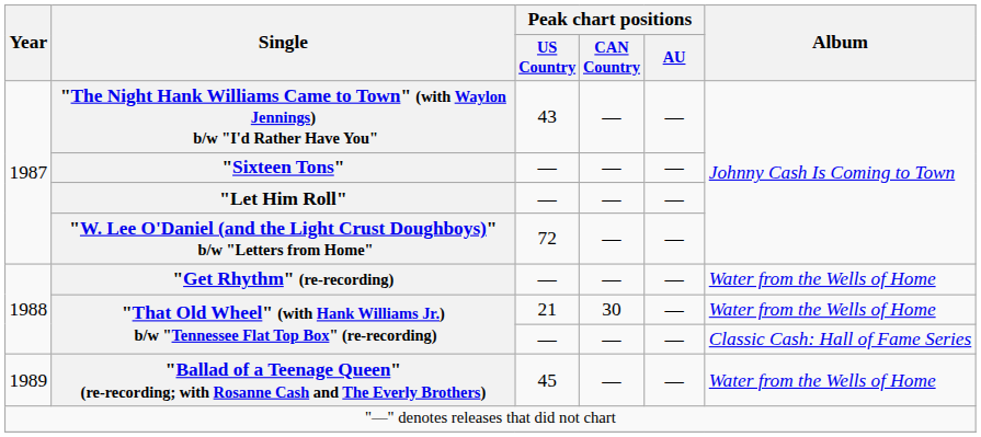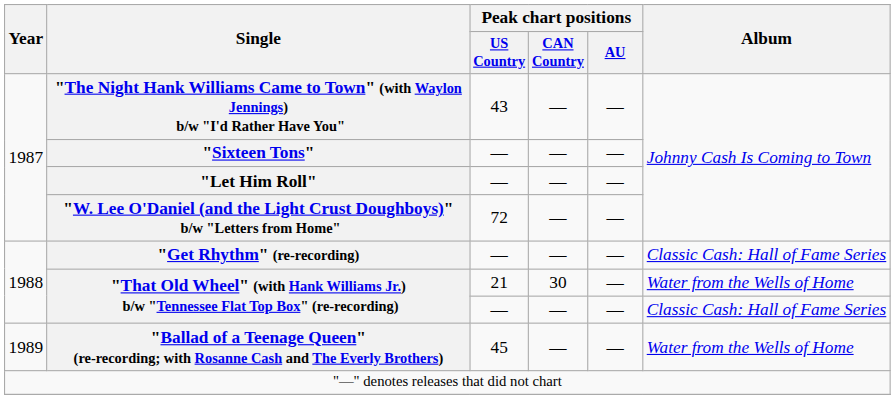 <table class="wikitable plainrowheaders" style="text-align:center;">
 <tr>
 <th rowspan="2">Year</th>
 <th rowspan="2" style="width:24em;">Single</th>
 <th colspan="3">Peak chart positions</th>
 <th rowspan="2">Album</th>
 </tr>
 <tr style="font-size:smaller;">
 <th width="45"><a href='#'>US Country</a><br></th>
 <th width="45"><a href='#'>CAN Country</a></th>
 <th width="45"><a href='#'>AU</a></th>
 </tr>
 <tr>
 <td rowspan="4">1987</td>
 <th scope="row">"<a href='#'>The Night Hank Williams Came to Town</a>" <small>(with <a href='#'>Waylon Jennings</a>)</small><br> <small>b/w "I'd Rather Have You"</small></th>
 <td>43</td>
 <td>—</td>
 <td>—</td>
 <td align="left" rowspan="4"><em><a href='#'>Johnny Cash Is Coming to Town</a></em></td>
 </tr>
 <tr>
 <th scope="row">"<a href='#'>Sixteen Tons</a>"</th>
 <td>—</td>
 <td>—</td>
 <td>—</td>
 </tr>
 <tr>
 <th scope="row">"Let Him Roll"</th>
 <td>—</td>
 <td>—</td>
 <td>—</td>
 </tr>
 <tr>
 <th scope="row">"<a href='#'>W. Lee O'Daniel (and the Light Crust Doughboys)</a>"<br> <small>b/w "Letters from Home"</small></th>
 <td>72</td>
 <td>—</td>
 <td>—</td>
 </tr>
 <tr>
 <td rowspan="3">1988</td>
 <th scope="row">"<a href='#'>Get Rhythm</a>" <small>(re-recording)</small></th>
 <td>—</td>
 <td>—</td>
 <td>—</td>
-<td align="left" rowspan="1"><em><a href='#'>Water from the Wells of Home</a></em></td>
+<td align="left"><em><a href='#'>Classic Cash: Hall of Fame Series</a></em></td>
 </tr>
 <tr>
 <th scope="row" rowspan="2">"<a href='#'>That Old Wheel</a>" <small>(with <a href='#'>Hank Williams Jr.</a>)</small><br> <small>b/w "<a href='#'>Tennessee Flat Top Box</a>" (re-recording)</small></th>
 <td>21</td>
 <td>30</td>
 <td>—</td>
 <td align="left" rowspan="1"><em><a href='#'>Water from the Wells of Home</a></em></td>
 </tr>
 <tr>
 <td>—</td>
 <td>—</td>
 <td>—</td>
 <td align="left"><em><a href='#'>Classic Cash: Hall of Fame Series</a></em></td>
 </tr>
 <tr>
 <td>1989</td>
 <th scope="row">"<a href='#'>Ballad of a Teenage Queen</a>"<br><small>(re-recording; with <a href='#'>Rosanne Cash</a> and <a href='#'>The Everly Brothers</a>)</small></th>
 <td>45</td>
 <td>—</td>
 <td>—</td>
 <td align="left" rowspan="1"><em><a href='#'>Water from the Wells of Home</a></em></td>
 </tr>
 <tr>
 <td colspan="6" style="font-size:85%">"—" denotes releases that did not chart</td>
 </tr>
 <tr>
 </tr>
 </table>
